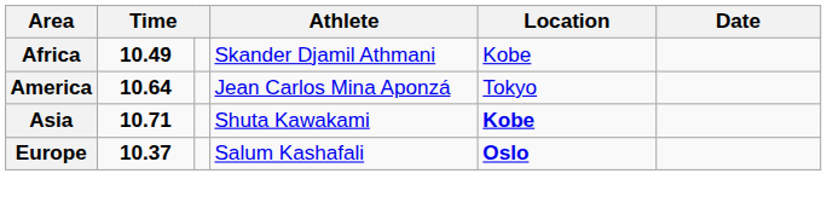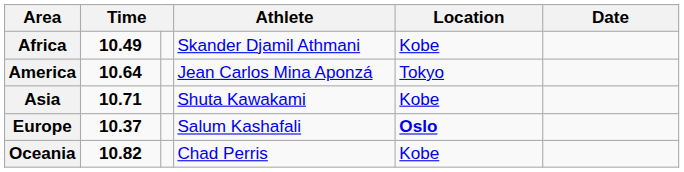 <table class="wikitable">
 <tr>
 <th width="45">Area</th>
 <th width="80" colspan="2">Time</th>
 <th width="200">Athlete</th>
 <th width="130">Location</th>
 <th width="120">Date</th>
 </tr>
 <tr>
 <th>Africa</th>
 <td align="center"><strong>10.49</strong></td>
 <td align="center"></td>
 <td> <a href='#'>Skander Djamil Athmani</a></td>
 <td> <a href='#'>Kobe</a></td>
 <td align="right"></td>
 </tr>
 <tr>
 <th>America</th>
 <td align="center"><strong>10.64</strong></td>
 <td align="center"></td>
 <td> <a href='#'>Jean Carlos Mina Aponzá</a></td>
 <td> <a href='#'>Tokyo</a></td>
 <td align="right"></td>
 </tr>
 <tr>
 <th>Asia</th>
 <td align="center"><strong>10.71</strong></td>
 <td align="center"></td>
 <td> <a href='#'>Shuta Kawakami</a></td>
-<td><strong> <a href='#'>Kobe</a></strong></td>
+<td> <a href='#'>Kobe</a></td>
 <td align="right"></td>
 </tr>
 <tr>
 <th>Europe</th>
 <td align="center"><strong>10.37</strong></td>
 <td align="center"><strong></strong></td>
 <td> <a href='#'>Salum Kashafali</a></td>
 <td><strong> <a href='#'>Oslo</a></strong></td>
 <td align="right"></td>
 </tr>
+<tr>
+<th>Oceania</th>
+<td align="center"><strong>10.82</strong></td>
+<td align="center"></td>
+<td> <a href='#'>Chad Perris</a></td>
+<td> <a href='#'>Kobe</a></td>
+<td align="right"></td>
+</tr>
 </table>
